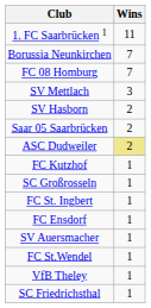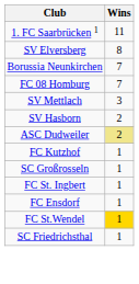 <table class="wikitable">
 <tr>
 <th>Club</th>
 <th>Wins</th>
 </tr>
 <tr align="center">
 <td><a href='#'>1. FC Saarbrücken</a> <sup>1</sup></td>
 <td>11</td>
+</tr>
+<tr align="center">
+<td><a href='#'>SV Elversberg</a></td>
+<td>8</td>
 </tr>
 <tr align="center">
 <td><a href='#'>Borussia Neunkirchen</a></td>
 <td>7</td>
 </tr>
 <tr align="center">
 <td><a href='#'>FC 08 Homburg</a></td>
 <td>7</td>
 </tr>
 <tr align="center">
 <td><a href='#'>SV Mettlach</a></td>
 <td>3</td>
 </tr>
 <tr align="center">
 <td><a href='#'>SV Hasborn</a></td>
-<td>2</td>
-</tr>
-<tr align="center">
-<td><a href='#'>Saar 05 Saarbrücken</a></td>
 <td>2</td>
 </tr>
 <tr align="center">
 <td><a href='#'>ASC Dudweiler</a></td>
 <td style="background: khaki;">2</td>
 </tr>
 <tr align="center">
 <td><a href='#'>FC Kutzhof</a></td>
 <td>1</td>
 </tr>
 <tr align="center">
 <td><a href='#'>SC Großrosseln</a></td>
 <td>1</td>
 </tr>
 <tr align="center">
 <td><a href='#'>FC St. Ingbert</a></td>
 <td>1</td>
 </tr>
 <tr align="center">
 <td><a href='#'>FC Ensdorf</a></td>
 <td>1</td>
 </tr>
 <tr align="center">
-<td><a href='#'>SV Auersmacher</a></td>
-<td>1</td>
-</tr>
-<tr align="center">
 <td><a href='#'>FC St.Wendel</a></td>
-<td>1</td>
-</tr>
-<tr align="center">
-<td><a href='#'>VfB Theley</a></td>
-<td>1</td>
+<td style="background: gold;">1</td>
 </tr>
 <tr align="center">
 <td><a href='#'>SC Friedrichsthal</a></td>
 <td>1</td>
 </tr>
 </table>
